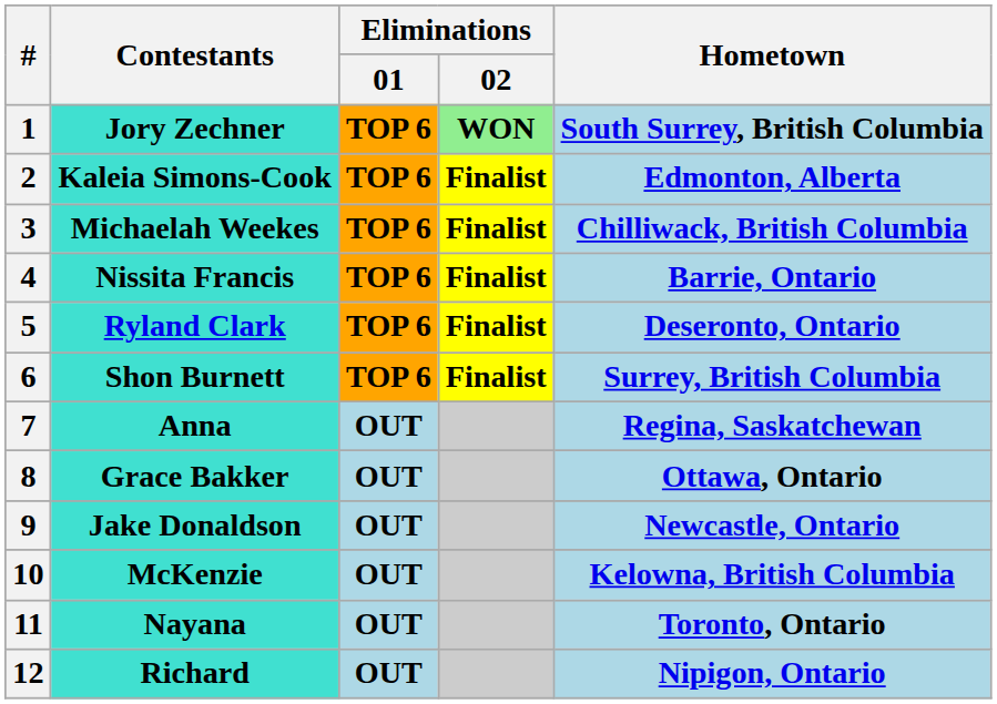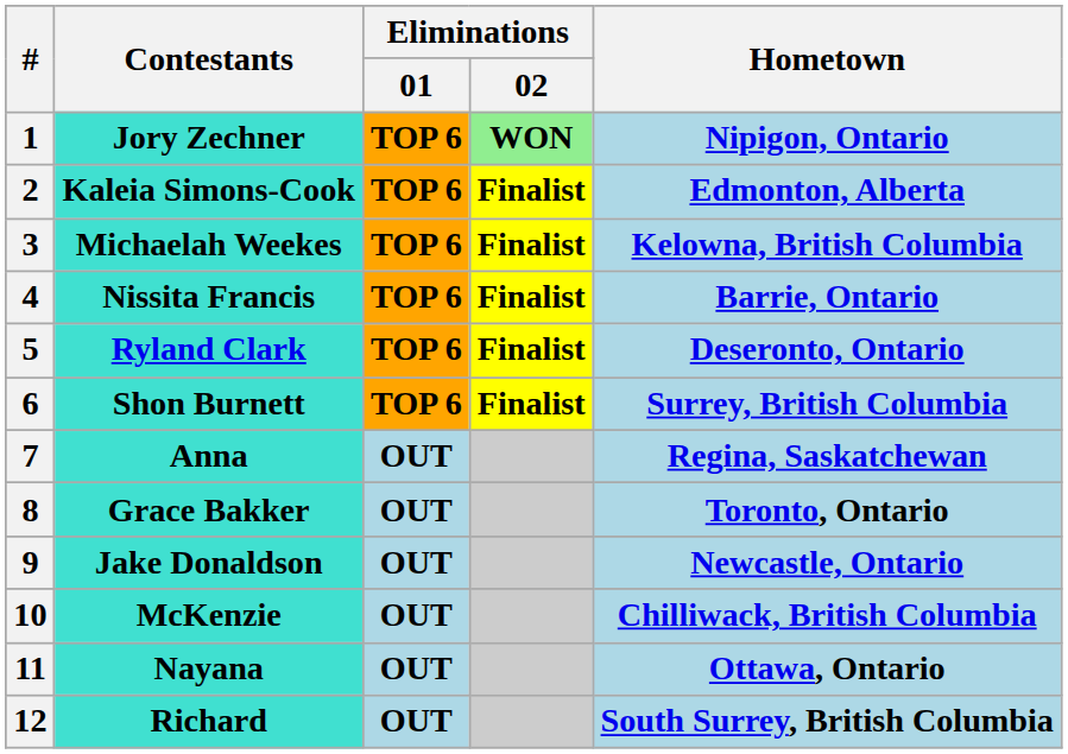 <table class="wikitable" style="text-align:center;">
 <tr>
 <th rowspan=2>#</th>
 <th rowspan=2>Contestants</th>
 <th colspan=2>Eliminations</th>
 <th rowspan=2>Hometown</th>
 </tr>
 <tr>
 <th>01</th>
 <th>02</th>
 </tr>
 <tr>
 <th>1</th>
 <td style="background:Turquoise"><strong>Jory Zechner</strong></td>
 <td style="background:Orange"><strong>TOP 6</strong></td>
 <td style="background:lightgreen "><strong>WON</strong></td>
-<td style="background:lightblue;"><strong><a href='#'>South Surrey</a>, British Columbia</strong></td>
+<td style="background:lightblue;"><strong><a href='#'>Nipigon, Ontario</a></strong></td>
 </tr>
 <tr>
 <th>2</th>
 <td style="background:Turquoise;"><strong> Kaleia Simons-Cook </strong></td>
 <td style="background:Orange;"><strong>TOP 6</strong></td>
 <td style="background:yellow "><strong> Finalist</strong></td>
 <td style="background:lightblue;"><strong><a href='#'>Edmonton, Alberta</a></strong></td>
 </tr>
 <tr>
 <th>3</th>
 <td style="background:Turquoise;"><strong>Michaelah Weekes</strong></td>
 <td style="background:Orange;"><strong>TOP 6</strong></td>
 <td style="background:Yellow"><strong>Finalist</strong></td>
-<td style="background:lightblue;"><strong><a href='#'>Chilliwack, British Columbia</a></strong></td>
+<td style="background:lightblue;"><strong><a href='#'>Kelowna, British Columbia</a></strong></td>
 </tr>
 <tr>
 <th>4</th>
 <td style="background:Turquoise;"><strong>Nissita Francis</strong></td>
 <td style="background:Orange;"><strong>TOP 6</strong></td>
 <td style="background:Yellow"><strong>Finalist</strong></td>
 <td style="background:lightblue;"><strong><a href='#'>Barrie, Ontario</a></strong></td>
 </tr>
 <tr>
 <th>5</th>
 <td style="background:Turquoise;"><strong><a href='#'>Ryland Clark</a></strong></td>
 <td style="background:Orange;"><strong>TOP 6</strong></td>
 <td style="background:Yellow"><strong>Finalist</strong></td>
 <td style="background:lightblue;"><strong><a href='#'>Deseronto, Ontario</a></strong></td>
 </tr>
 <tr>
 <th>6</th>
 <td style="background:Turquoise;"><strong>Shon Burnett</strong></td>
 <td style="background:Orange;"><strong>TOP 6</strong></td>
 <td style="background:Yellow"><strong>Finalist</strong></td>
 <td style="background:lightblue;"><strong><a href='#'>Surrey, British Columbia</a></strong></td>
 </tr>
 <tr>
 <th>7</th>
 <td style="background:Turquoise;"><strong>Anna</strong></td>
 <td style="background:lightblue;"><strong>OUT</strong></td>
 <td style="background:#ccc"></td>
 <td style="background:lightblue;"><strong><a href='#'>Regina, Saskatchewan</a></strong></td>
 </tr>
 <tr>
 <th>8</th>
 <td style="background:Turquoise;"><strong>Grace Bakker</strong></td>
 <td style="background:lightblue;"><strong>OUT</strong></td>
 <td style="background:#ccc"></td>
-<td style="background:lightblue;"><strong><a href='#'>Ottawa</a>, Ontario</strong></td>
+<td style="background:lightblue;"><strong><a href='#'>Toronto</a>, Ontario</strong></td>
 </tr>
 <tr>
 <th>9</th>
 <td style="background:Turquoise;"><strong>Jake Donaldson</strong></td>
 <td style="background:lightblue;"><strong>OUT</strong></td>
 <td style="background:#ccc"></td>
 <td style="background:lightblue;"><strong><a href='#'>Newcastle, Ontario</a></strong></td>
 </tr>
 <tr>
 <th>10</th>
 <td style="background:Turquoise;"><strong>McKenzie</strong></td>
 <td style="background:lightblue;"><strong>OUT</strong></td>
 <td style="background:#ccc"></td>
-<td style="background:lightblue;"><strong><a href='#'>Kelowna, British Columbia</a></strong></td>
+<td style="background:lightblue;"><strong><a href='#'>Chilliwack, British Columbia</a></strong></td>
 </tr>
 <tr>
 <th>11</th>
 <td style="background:Turquoise;"><strong>Nayana</strong></td>
 <td style="background:lightblue;"><strong>OUT</strong></td>
 <td style="background:#ccc"></td>
-<td style="background:lightblue;"><strong><a href='#'>Toronto</a>, Ontario</strong></td>
+<td style="background:lightblue;"><strong><a href='#'>Ottawa</a>, Ontario</strong></td>
 </tr>
 <tr>
 <th>12</th>
 <td style="background:Turquoise;"><strong>Richard</strong></td>
 <td style="background:lightblue;"><strong>OUT</strong></td>
 <td style="background:#ccc"></td>
-<td style="background:lightblue;"><strong><a href='#'>Nipigon, Ontario</a></strong></td>
+<td style="background:lightblue;"><strong><a href='#'>South Surrey</a>, British Columbia</strong></td>
 </tr>
 </table>
